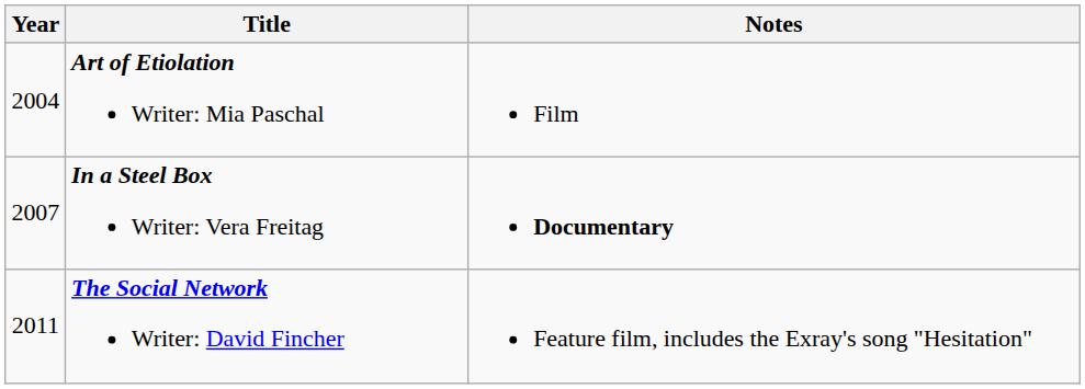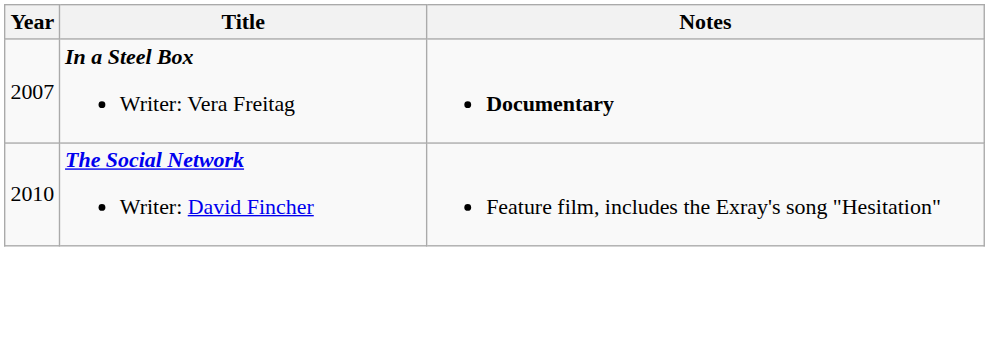 <table class="wikitable">
 <tr>
 <th width="33">Year</th>
 <th width="260">Title</th>
 <th width="400">Notes</th>
 </tr>
 <tr>
-<td align="center">2004</td>
-<td><strong><em>Art of Etiolation</em></strong><br><ul><li>Writer: Mia Paschal</li></ul></td>
-<td><br><ul><li>Film</li></ul></td>
-</tr>
-<tr>
 <td align="center">2007</td>
 <td><strong><em>In a Steel Box</em></strong><br><ul><li>Writer: Vera Freitag</li></ul></td>
 <td><strong><br><ul><li>Documentary</li></ul></strong></td>
 </tr>
 <tr>
-<td align="center">2011</td>
+<td align="center">2010</td>
 <td><strong><em><a href='#'>The Social Network</a></em></strong><br><ul><li>Writer: <a href='#'>David Fincher</a></li></ul></td>
 <td><br><ul><li>Feature film, includes the Exray's song "Hesitation"</li></ul></td>
 </tr>
 </table>
